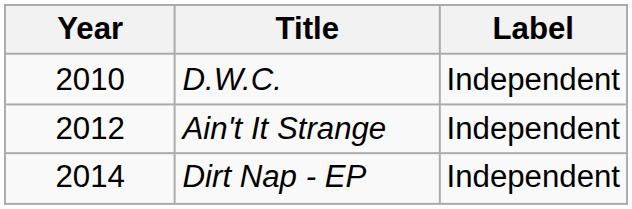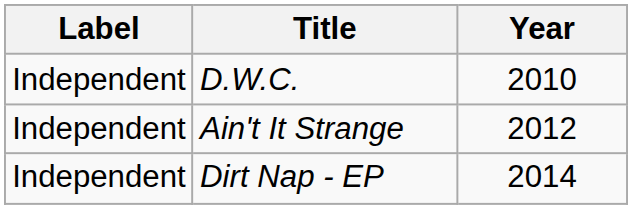 <table class="wikitable">
 <tr>
+<th rowspan="1" style="width:5em;">Label</th>
+<th rowspan="1" style="width:8em;">Title</th>
 <th rowspan="1" style="width:5em;">Year</th>
-<th rowspan="1" style="width:8em;">Title</th>
-<th rowspan="1" style="width:5em;">Label</th>
 </tr>
 <tr>
+<td align="left">Independent</td>
+<td align="left"><em>D.W.C.</em></td>
 <td align="center">2010</td>
-<td align="left"><em>D.W.C.</em></td>
-<td align="left">Independent</td>
 </tr>
 <tr>
+<td align="left">Independent</td>
+<td align="left"><em>Ain't It Strange</em></td>
 <td align="center">2012</td>
-<td align="left"><em>Ain't It Strange</em></td>
-<td align="left">Independent</td>
 </tr>
 <tr>
+<td align="left">Independent</td>
+<td align="left"><em>Dirt Nap - EP</em></td>
 <td align="center">2014</td>
-<td align="left"><em>Dirt Nap - EP</em></td>
-<td align="left">Independent</td>
 </tr>
 </table>
